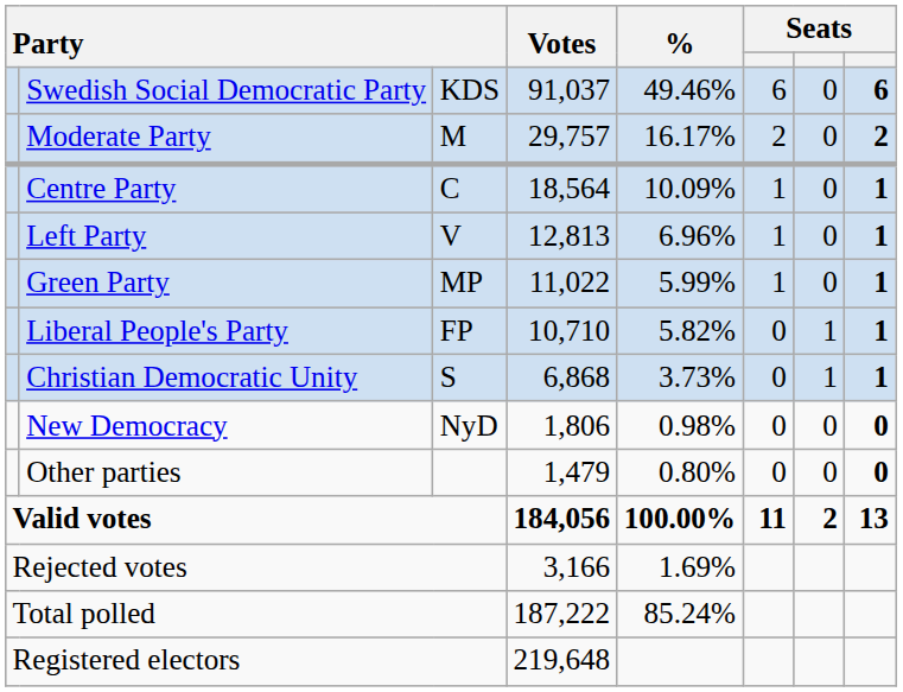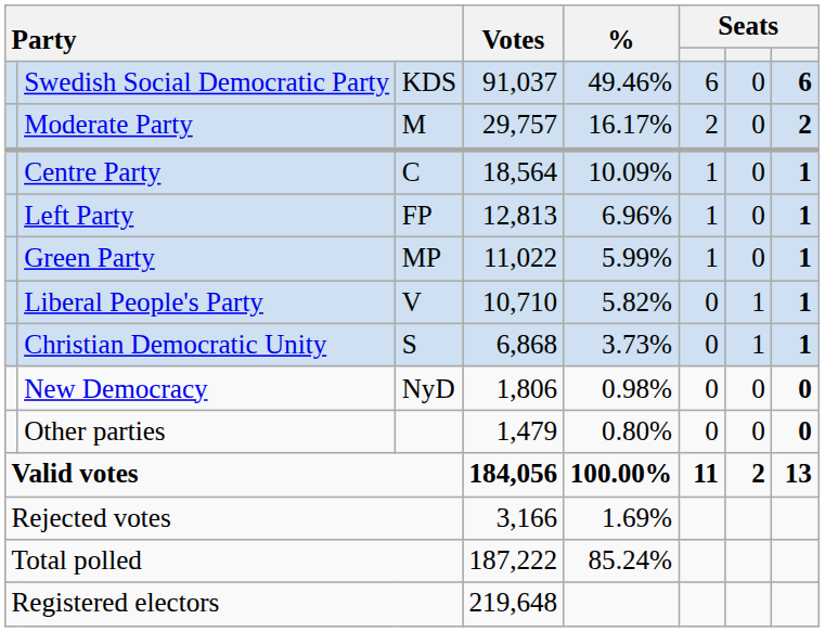 <table class="wikitable" border="1" style="text-align:right;">
 <tr>
 <th style="text-align:left;" valign=bottom rowspan=2 colspan=3>Party</th>
 <th align=center valign=bottom rowspan=2 width="50">Votes</th>
 <th align=center valign=bottom rowspan=2 width="50">%</th>
 <th colspan=3>Seats</th>
 </tr>
 <tr>
 <th align=center valign=bottom width="20"><small></small></th>
 <th align=center valign=bottom width="20"><small><a href='#'></a></small></th>
 <th align=center valign=bottom width="20"><small></small></th>
 </tr>
 <tr style="background:#CEE0F2;">
 <td></td>
 <td align=left style="white-space: nowrap;"><a href='#'>Swedish Social Democratic Party</a></td>
 <td align=left>KDS</td>
 <td>91,037</td>
 <td>49.46%</td>
 <td>6</td>
 <td>0</td>
 <td><strong>6</strong></td>
 </tr>
 <tr style="background:#CEE0F2;">
 <td></td>
 <td align=left><a href='#'>Moderate Party</a></td>
 <td align=left>M</td>
 <td>29,757</td>
 <td>16.17%</td>
 <td>2</td>
 <td>0</td>
 <td><strong>2</strong></td>
 </tr>
 <tr style="background:#CEE0F2; border-top:3px solid darkgray;">
 <td></td>
 <td align=left><a href='#'>Centre Party</a></td>
 <td align=left>C</td>
 <td>18,564</td>
 <td>10.09%</td>
 <td>1</td>
 <td>0</td>
 <td><strong>1</strong></td>
 </tr>
 <tr style="background:#CEE0F2;">
 <td></td>
 <td align=left><a href='#'>Left Party</a></td>
-<td align=left>V</td>
+<td align=left>FP</td>
 <td>12,813</td>
 <td>6.96%</td>
 <td>1</td>
 <td>0</td>
 <td><strong>1</strong></td>
 </tr>
 <tr style="background:#CEE0F2;">
 <td></td>
 <td align=left><a href='#'>Green Party</a></td>
 <td align=left>MP</td>
 <td>11,022</td>
 <td>5.99%</td>
 <td>1</td>
 <td>0</td>
 <td><strong>1</strong></td>
 </tr>
 <tr style="background:#CEE0F2;">
 <td></td>
 <td align=left><a href='#'>Liberal People's Party</a></td>
-<td align=left>FP</td>
+<td align=left>V</td>
 <td>10,710</td>
 <td>5.82%</td>
 <td>0</td>
 <td>1</td>
 <td><strong>1</strong></td>
 </tr>
 <tr style="background:#CEE0F2;">
 <td></td>
 <td align=left><a href='#'>Christian Democratic Unity</a></td>
 <td align=left>S</td>
 <td>6,868</td>
 <td>3.73%</td>
 <td>0</td>
 <td>1</td>
 <td><strong>1</strong></td>
 </tr>
 <tr>
 <td></td>
 <td align=left><a href='#'>New Democracy</a></td>
 <td align=left>NyD</td>
 <td>1,806</td>
 <td>0.98%</td>
 <td>0</td>
 <td>0</td>
 <td><strong>0</strong></td>
 </tr>
 <tr>
 <td></td>
 <td align=left>Other parties</td>
 <td></td>
 <td>1,479</td>
 <td>0.80%</td>
 <td>0</td>
 <td>0</td>
 <td><strong>0</strong></td>
 </tr>
 <tr style="font-weight:bold">
 <td align=left colspan=3>Valid votes</td>
 <td>184,056</td>
 <td>100.00%</td>
 <td>11</td>
 <td>2</td>
 <td>13</td>
 </tr>
 <tr>
 <td align=left colspan=3>Rejected votes</td>
 <td>3,166</td>
 <td>1.69%</td>
 <td></td>
 <td></td>
 <td></td>
 </tr>
 <tr>
 <td align=left colspan=3>Total polled</td>
 <td>187,222</td>
 <td>85.24%</td>
 <td></td>
 <td></td>
 <td></td>
 </tr>
 <tr>
 <td align=left colspan=3>Registered electors</td>
 <td>219,648</td>
 <td></td>
 <td></td>
 <td></td>
 <td></td>
 </tr>
 </table>
